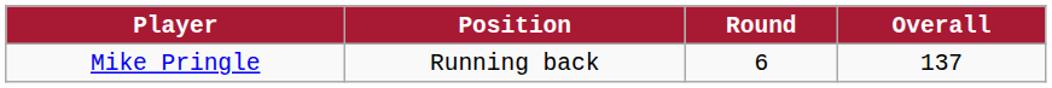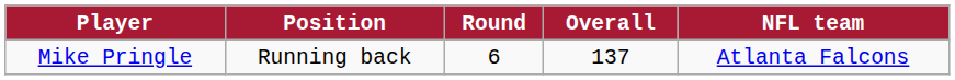 <table class="wikitable" width="65%">
 <tr align="center" style="background:#A81933;color:#FFFFFF;">
 <td><strong>Player</strong></td>
 <td><strong>Position</strong></td>
 <td><strong>Round</strong></td>
 <td><strong>Overall</strong></td>
+<td><strong>NFL team</strong></td>
 </tr>
 <tr align="center" bgcolor="">
 <td><a href='#'>Mike Pringle</a></td>
 <td>Running back</td>
 <td>6</td>
 <td>137</td>
+<td><a href='#'>Atlanta Falcons</a></td>
 </tr>
 </table>
